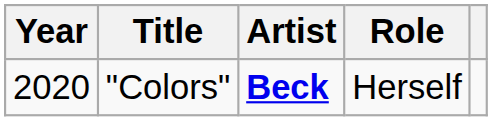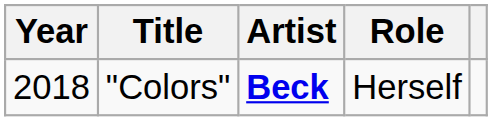 <table class="wikitable">
 <tr>
 <th>Year</th>
 <th>Title</th>
 <th>Artist</th>
 <th>Role</th>
 <th class="unsortable"></th>
 </tr>
 <tr>
-<td>2020</td>
+<td>2018</td>
 <td>"Colors"</td>
 <td><strong><a href='#'>Beck</a></strong></td>
 <td>Herself</td>
 <td style="text-align: center;"></td>
 </tr>
 </table>
